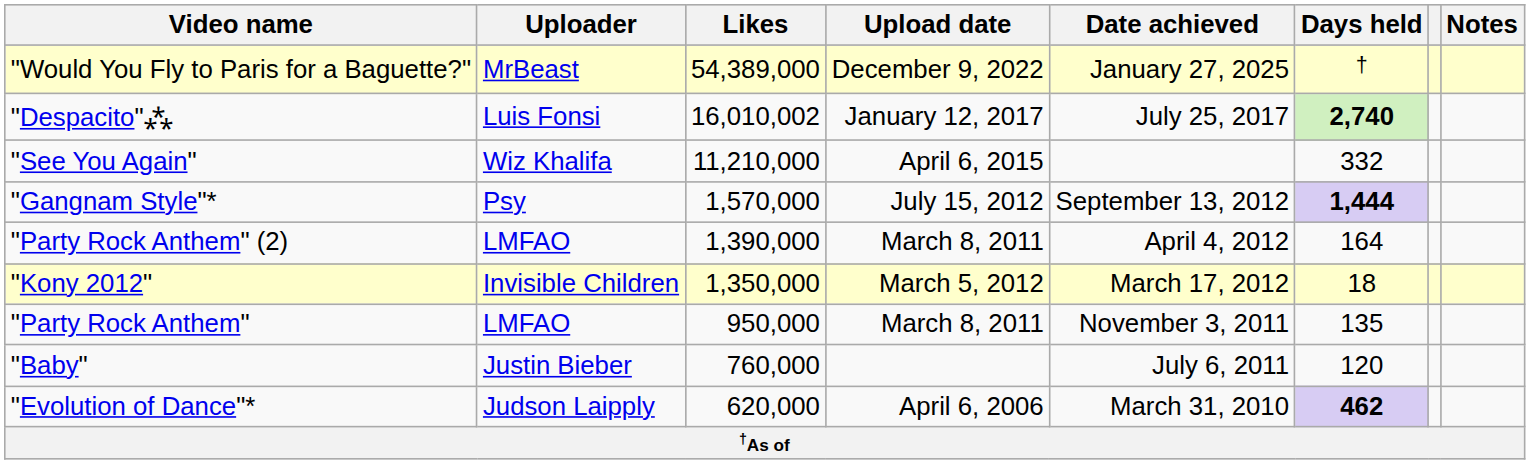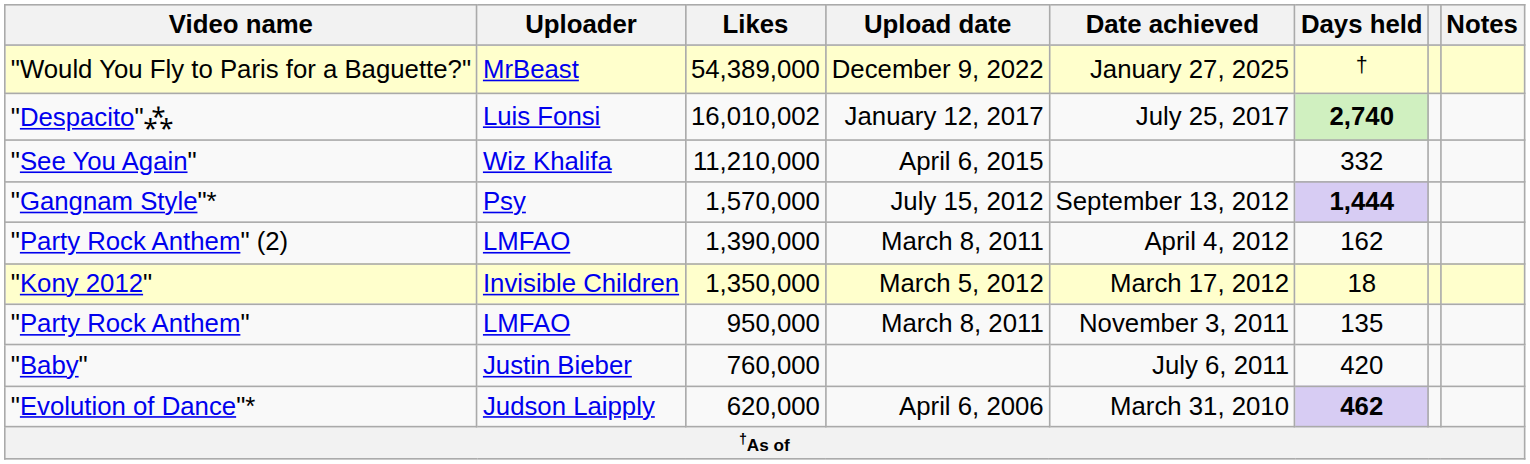 <table class="wikitable sortable">
 <tr>
 <th>Video name</th>
 <th>Uploader</th>
 <th>Likes</th>
 <th data-sort-type="usLongDate">Upload date</th>
 <th data-sort-type="usLongDate">Date achieved</th>
 <th>Days held</th>
 <th class="unsortable"></th>
 <th class="unsortable">Notes</th>
 </tr>
 <tr bgcolor="#ffffcc">
 <td>"Would You Fly to Paris for a Baguette?"</td>
 <td><a href='#'>MrBeast</a></td>
 <td align=right>54,389,000</td>
 <td align=right>December 9, 2022</td>
 <td align=right>January 27, 2025</td>
 <td align=center><sup>†</sup></td>
 <td align=center></td>
 <td align=center></td>
 </tr>
 <tr>
 <td>"<a href='#'>Despacito</a>"⁂</td>
 <td><a href='#'>Luis Fonsi</a></td>
 <td align=right>16,010,002</td>
 <td align=right>January 12, 2017</td>
 <td align=right>July 25, 2017</td>
 <td style="background:#d0f0c0; text-align:center;"><strong>2,740 </strong></td>
 <td align=center></td>
 <td align=center></td>
 </tr>
 <tr>
 <td>"<a href='#'>See You Again</a>"</td>
 <td><a href='#'>Wiz Khalifa</a></td>
 <td align=right>11,210,000</td>
 <td align=right>April 6, 2015</td>
 <td align=right></td>
 <td align=center>332</td>
 <td align=center></td>
 <td></td>
 </tr>
 <tr>
 <td>"<a href='#'>Gangnam Style</a>"*</td>
 <td><a href='#'>Psy</a></td>
 <td align=right>1,570,000</td>
 <td align=right>July 15, 2012</td>
 <td align=right>September 13, 2012</td>
 <td style="background:#d7ccf3; text-align:center;"><strong>1,444</strong></td>
 <td align=center></td>
 <td align=center></td>
 </tr>
 <tr>
 <td>"<a href='#'>Party Rock Anthem</a>" (2)</td>
 <td><a href='#'>LMFAO</a></td>
 <td align=right>1,390,000</td>
 <td align=right>March 8, 2011</td>
 <td align=right>April 4, 2012</td>
-<td align=center>164</td>
+<td align=center>162</td>
 <td align=center></td>
 <td></td>
 </tr>
 <tr bgcolor="#ffffcc">
 <td>"<a href='#'>Kony 2012</a>"</td>
 <td><a href='#'>Invisible Children</a></td>
 <td align=right>1,350,000</td>
 <td align=right>March 5, 2012</td>
 <td align=right>March 17, 2012</td>
 <td align=center>18</td>
 <td align=center></td>
 <td align=center></td>
 </tr>
 <tr>
 <td>"<a href='#'>Party Rock Anthem</a>"</td>
 <td><a href='#'>LMFAO</a></td>
 <td align=right>950,000</td>
 <td align=right>March 8, 2011</td>
 <td align=right>November 3, 2011</td>
 <td align=center>135</td>
 <td align=center></td>
 <td align=center></td>
 </tr>
 <tr>
 <td>"<a href='#'>Baby</a>"</td>
 <td><a href='#'>Justin Bieber</a></td>
 <td align=right>760,000</td>
 <td align=right></td>
 <td align=right>July 6, 2011</td>
-<td align=center>120</td>
+<td align=center>420</td>
 <td align=center></td>
 <td></td>
 </tr>
 <tr>
 <td>"<a href='#'>Evolution of Dance</a>"*</td>
 <td><a href='#'>Judson Laipply</a></td>
 <td align=right>620,000</td>
 <td align=right>April 6, 2006</td>
 <td align=right>March 31, 2010</td>
 <td style="background:#d7ccf3; text-align:center;"><strong>462</strong></td>
 <td align=center></td>
 <td align=center></td>
 </tr>
 <tr>
 <th colspan="8" style="text-align:center; font-size:8pt;"><sup>†</sup>As of </th>
 </tr>
 </table>
